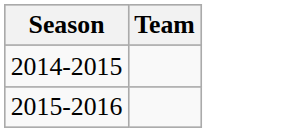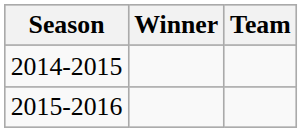 <table class="wikitable">
 <tr - align="center"  bgcolor="#dddddd">
 <th>Season</th>
+<th>Winner</th>
 <th>Team</th>
 </tr>
 <tr>
 <td>2014-2015</td>
 <td></td>
+<td></td>
 </tr>
 <tr>
 <td>2015-2016</td>
 <td></td>
+<td></td>
 </tr>
 </table>
